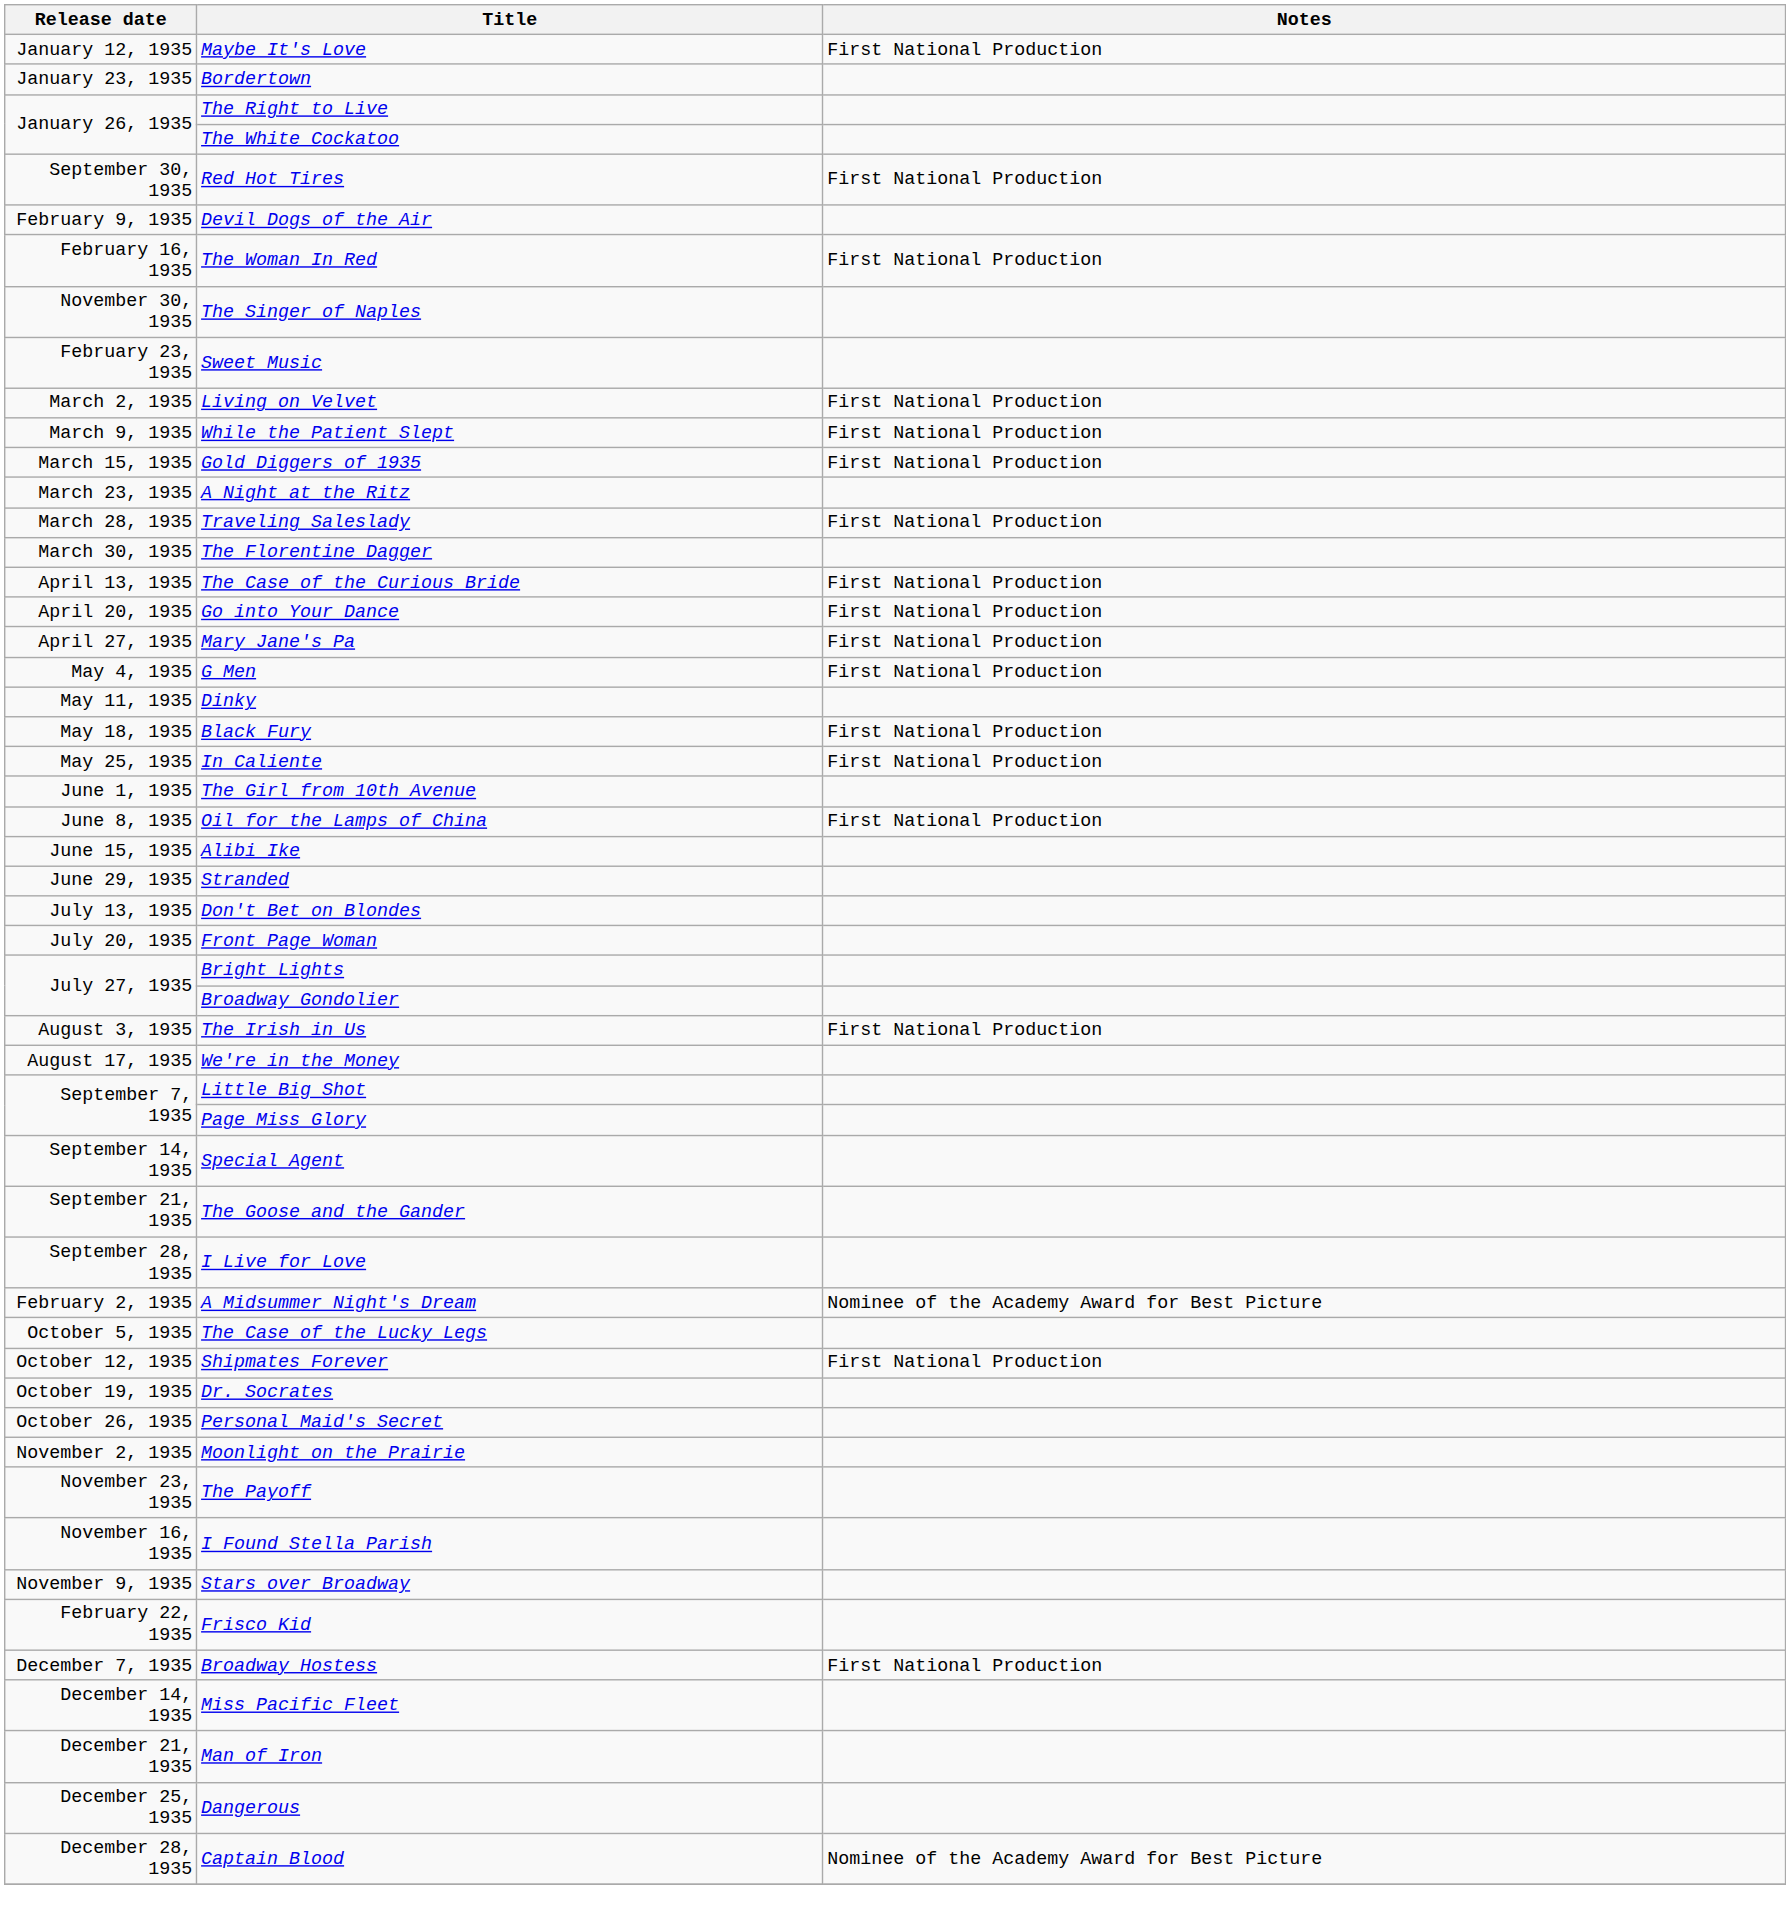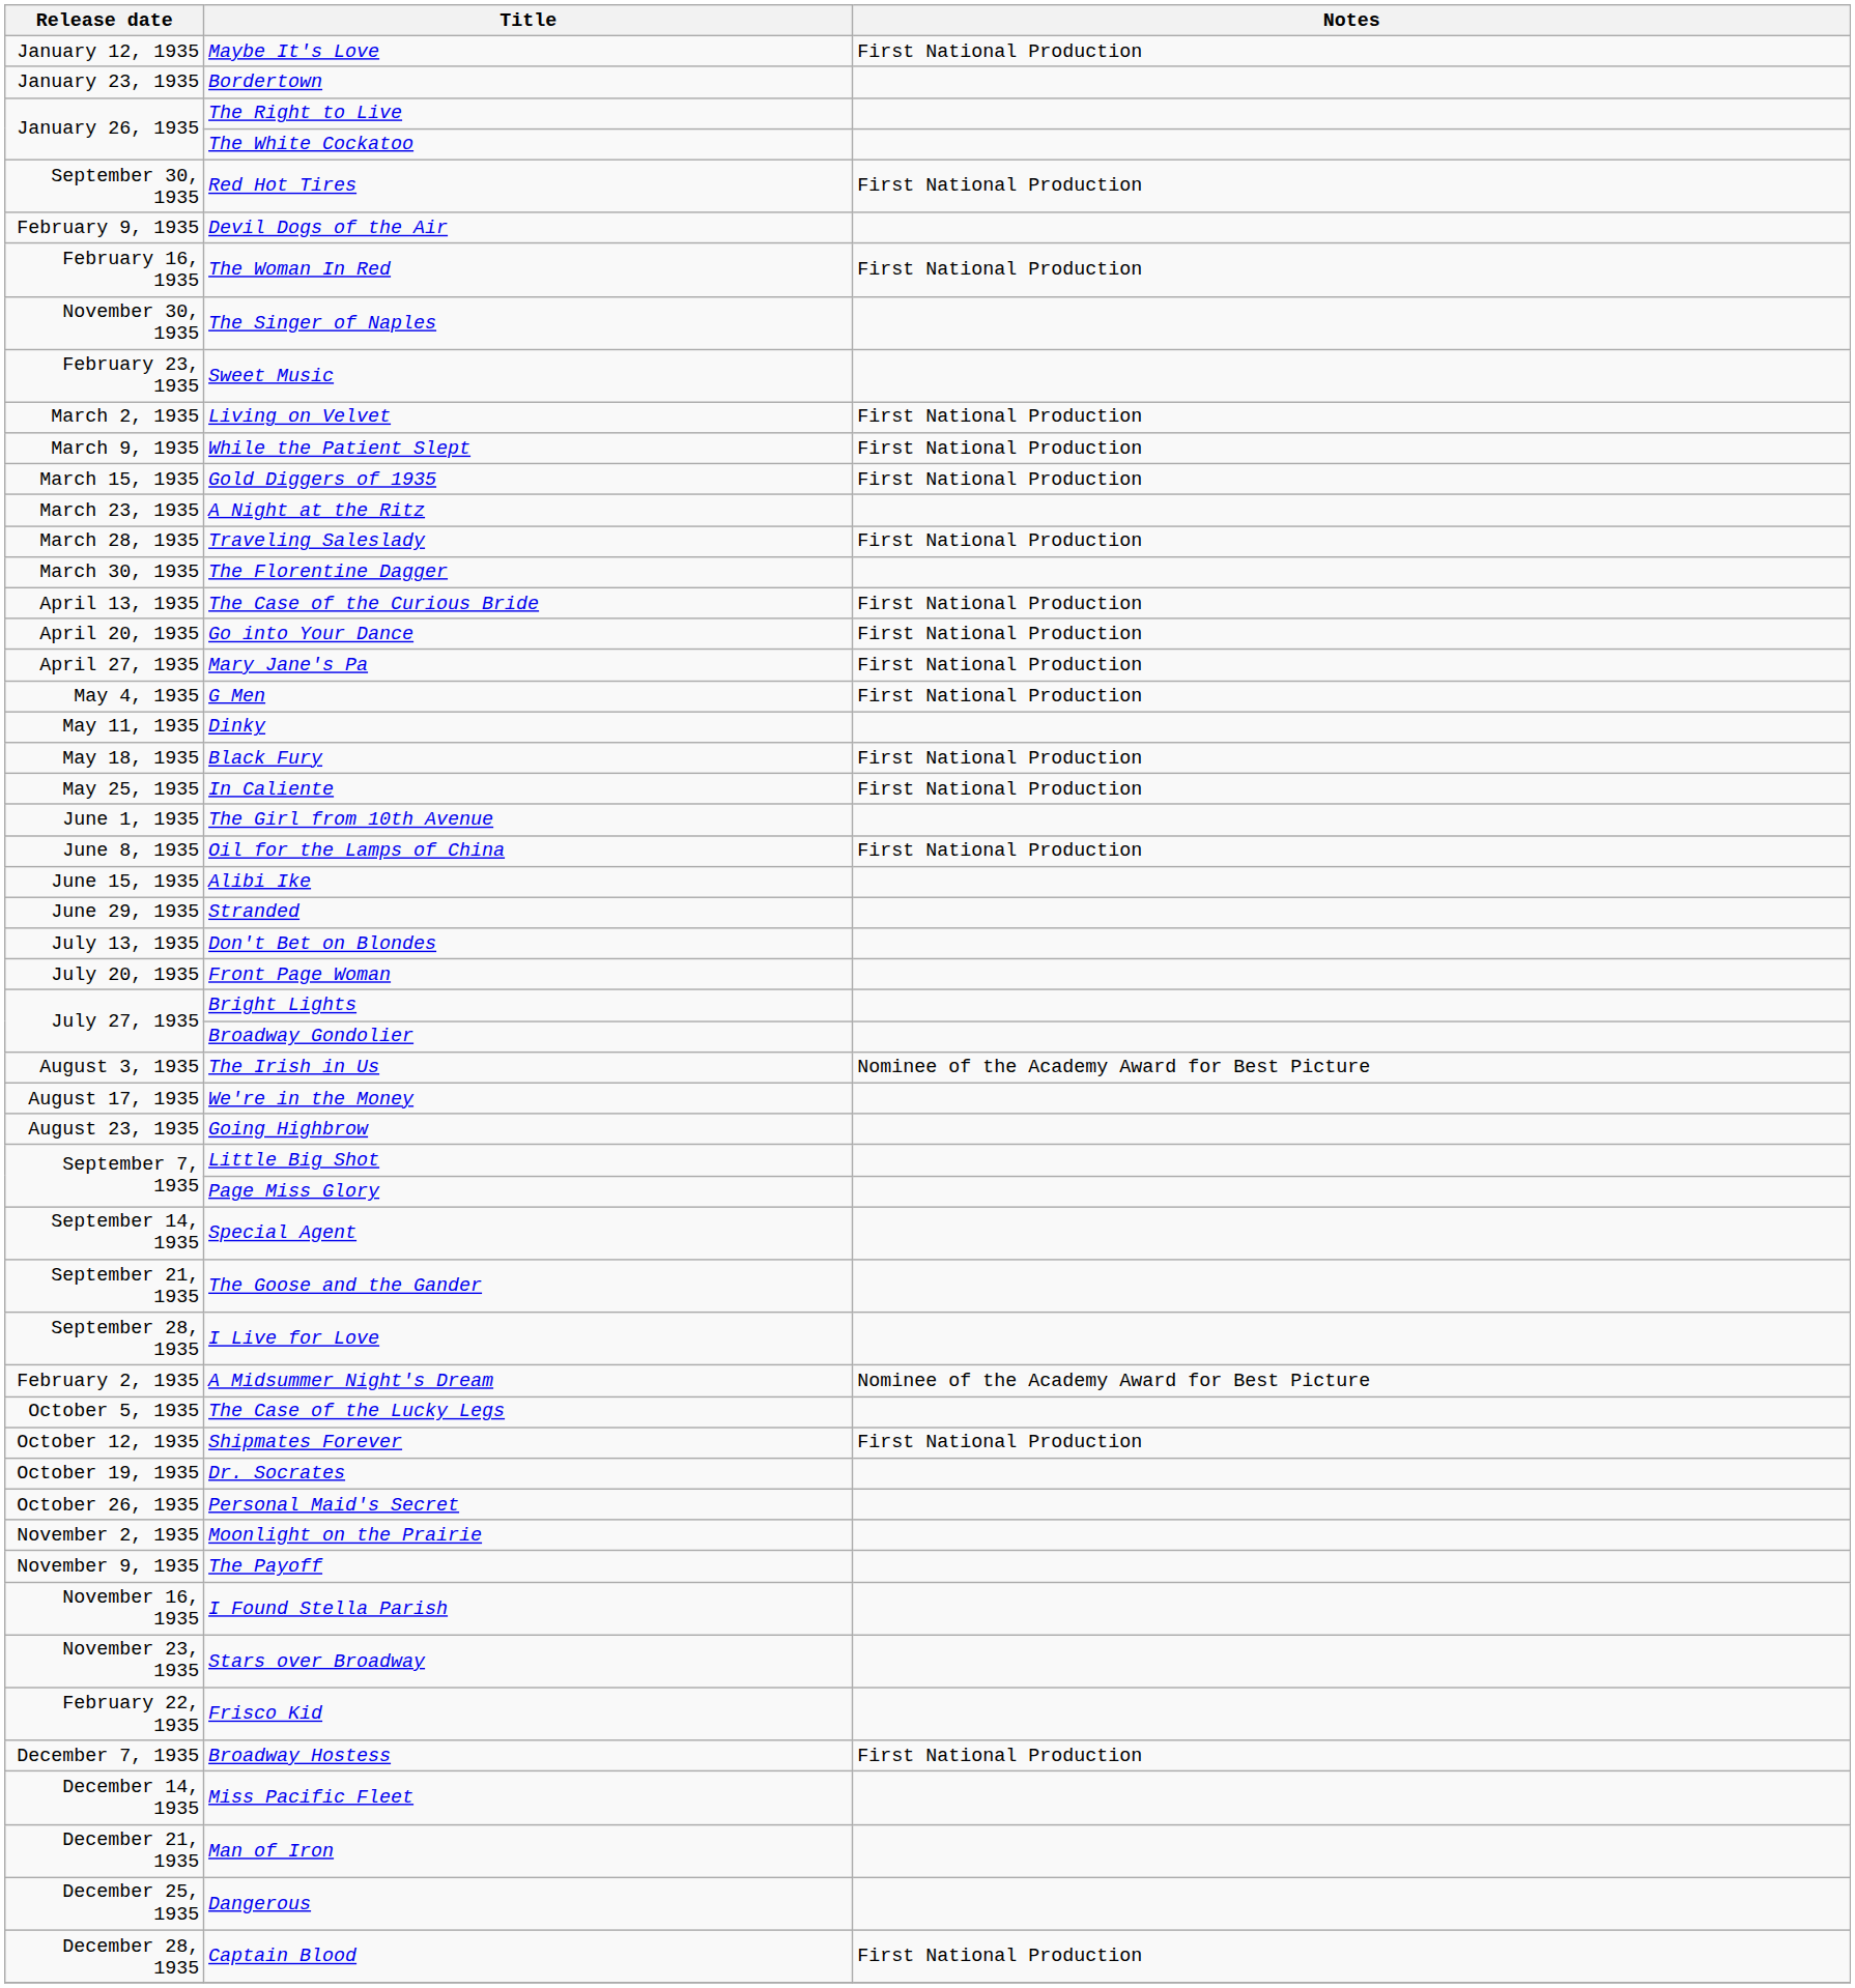 <table class="wikitable sortable" style="width:100%;">
 <tr>
 <th scope="col" style="width:130px;">Release date</th>
 <th>Title</th>
 <th>Notes</th>
 </tr>
 <tr>
 <td style="text-align:right;">January 12, 1935</td>
 <td><em><a href='#'>Maybe It's Love</a></em></td>
 <td>First National Production</td>
 </tr>
 <tr>
 <td style="text-align:right;">January 23, 1935</td>
 <td><em><a href='#'>Bordertown</a></em></td>
 <td></td>
 </tr>
 <tr>
 <td style="text-align:right;" rowspan="2">January 26, 1935</td>
 <td><em><a href='#'>The Right to Live</a></em></td>
 <td></td>
 </tr>
 <tr>
 <td><em><a href='#'>The White Cockatoo</a></em></td>
 <td></td>
 </tr>
 <tr>
 <td style="text-align:right;">September 30, 1935</td>
 <td><em><a href='#'>Red Hot Tires</a></em></td>
 <td>First National Production</td>
 </tr>
 <tr>
 <td style="text-align:right;">February 9, 1935</td>
 <td><em><a href='#'>Devil Dogs of the Air</a></em></td>
 <td></td>
 </tr>
 <tr>
 <td style="text-align:right;">February 16, 1935</td>
 <td><em><a href='#'>The Woman In Red</a></em></td>
 <td>First National Production</td>
 </tr>
 <tr>
 <td style="text-align:right;">November 30, 1935</td>
 <td><em><a href='#'>The Singer of Naples</a></em></td>
 <td></td>
 </tr>
 <tr>
 <td style="text-align:right;">February 23, 1935</td>
 <td><em><a href='#'>Sweet Music</a></em></td>
 <td></td>
 </tr>
 <tr>
 <td style="text-align:right;">March 2, 1935</td>
 <td><em><a href='#'>Living on Velvet</a></em></td>
 <td>First National Production</td>
 </tr>
 <tr>
 <td style="text-align:right;">March 9, 1935</td>
 <td><em><a href='#'>While the Patient Slept</a></em></td>
 <td>First National Production</td>
 </tr>
 <tr>
 <td style="text-align:right;">March 15, 1935</td>
 <td><em><a href='#'>Gold Diggers of 1935</a></em></td>
 <td>First National Production</td>
 </tr>
 <tr>
 <td style="text-align:right;">March 23, 1935</td>
 <td><em><a href='#'>A Night at the Ritz</a></em></td>
 <td></td>
 </tr>
 <tr>
 <td style="text-align:right;">March 28, 1935</td>
 <td><em><a href='#'>Traveling Saleslady</a></em></td>
 <td>First National Production</td>
 </tr>
 <tr>
 <td style="text-align:right;">March 30, 1935</td>
 <td><em><a href='#'>The Florentine Dagger</a></em></td>
 <td></td>
 </tr>
 <tr>
 <td style="text-align:right;">April 13, 1935</td>
 <td><em><a href='#'>The Case of the Curious Bride</a></em></td>
 <td>First National Production</td>
 </tr>
 <tr>
 <td style="text-align:right;">April 20, 1935</td>
 <td><em><a href='#'>Go into Your Dance</a></em></td>
 <td>First National Production</td>
 </tr>
 <tr>
 <td style="text-align:right;">April 27, 1935</td>
 <td><em><a href='#'>Mary Jane's Pa</a></em></td>
 <td>First National Production</td>
 </tr>
 <tr>
 <td style="text-align:right;">May 4, 1935</td>
 <td><em><a href='#'>G Men</a></em></td>
 <td>First National Production</td>
 </tr>
 <tr>
 <td style="text-align:right;">May 11, 1935</td>
 <td><em><a href='#'>Dinky</a></em></td>
 <td></td>
 </tr>
 <tr>
 <td style="text-align:right;">May 18, 1935</td>
 <td><em><a href='#'>Black Fury</a></em></td>
 <td>First National Production</td>
 </tr>
 <tr>
 <td style="text-align:right;">May 25, 1935</td>
 <td><em><a href='#'>In Caliente</a></em></td>
 <td>First National Production</td>
 </tr>
 <tr>
 <td style="text-align:right;">June 1, 1935</td>
 <td><em><a href='#'>The Girl from 10th Avenue</a></em></td>
 <td></td>
 </tr>
 <tr>
 <td style="text-align:right;">June 8, 1935</td>
 <td><em><a href='#'>Oil for the Lamps of China</a></em></td>
 <td>First National Production</td>
 </tr>
 <tr>
 <td style="text-align:right;">June 15, 1935</td>
 <td><em><a href='#'>Alibi Ike</a></em></td>
 <td></td>
 </tr>
 <tr>
 <td style="text-align:right;">June 29, 1935</td>
 <td><em><a href='#'>Stranded</a></em></td>
 <td></td>
 </tr>
 <tr>
 <td style="text-align:right;">July 13, 1935</td>
 <td><em><a href='#'>Don't Bet on Blondes</a></em></td>
 <td></td>
 </tr>
 <tr>
 <td style="text-align:right;">July 20, 1935</td>
 <td><em><a href='#'>Front Page Woman</a></em></td>
 <td></td>
 </tr>
 <tr>
 <td style="text-align:right;" rowspan="2">July 27, 1935</td>
 <td><em><a href='#'>Bright Lights</a></em></td>
 <td></td>
 </tr>
 <tr>
 <td><em><a href='#'>Broadway Gondolier</a></em></td>
 <td></td>
 </tr>
 <tr>
 <td style="text-align:right;">August 3, 1935</td>
 <td><em><a href='#'>The Irish in Us</a></em></td>
-<td>First National Production</td>
+<td>Nominee of the Academy Award for Best Picture</td>
 </tr>
 <tr>
 <td style="text-align:right;">August 17, 1935</td>
 <td><em><a href='#'>We're in the Money</a></em></td>
+<td></td>
+</tr>
+<tr>
+<td style="text-align:right;">August 23, 1935</td>
+<td><em><a href='#'>Going Highbrow</a></em></td>
 <td></td>
 </tr>
 <tr>
 <td style="text-align:right;" rowspan="2">September 7, 1935</td>
 <td><em><a href='#'>Little Big Shot</a></em></td>
 <td></td>
 </tr>
 <tr>
 <td><em><a href='#'>Page Miss Glory</a></em></td>
 <td></td>
 </tr>
 <tr>
 <td style="text-align:right;">September 14, 1935</td>
 <td><em><a href='#'>Special Agent</a></em></td>
 <td></td>
 </tr>
 <tr>
 <td style="text-align:right;">September 21, 1935</td>
 <td><em><a href='#'>The Goose and the Gander</a></em></td>
 <td></td>
 </tr>
 <tr>
 <td style="text-align:right;">September 28, 1935</td>
 <td><em><a href='#'>I Live for Love</a></em></td>
 <td></td>
 </tr>
 <tr>
 <td style="text-align:right;">February 2, 1935</td>
 <td><em><a href='#'>A Midsummer Night's Dream</a></em></td>
 <td>Nominee of the Academy Award for Best Picture</td>
 </tr>
 <tr>
 <td style="text-align:right;">October 5, 1935</td>
 <td><em><a href='#'>The Case of the Lucky Legs</a></em></td>
 <td></td>
 </tr>
 <tr>
 <td style="text-align:right;">October 12, 1935</td>
 <td><em><a href='#'>Shipmates Forever</a></em></td>
 <td>First National Production</td>
 </tr>
 <tr>
 <td style="text-align:right;">October 19, 1935</td>
 <td><em><a href='#'>Dr. Socrates</a></em></td>
 <td></td>
 </tr>
 <tr>
 <td style="text-align:right;">October 26, 1935</td>
 <td><em><a href='#'>Personal Maid's Secret</a></em></td>
 <td></td>
 </tr>
 <tr>
 <td style="text-align:right;">November 2, 1935</td>
 <td><em><a href='#'>Moonlight on the Prairie</a></em></td>
 <td></td>
 </tr>
 <tr>
-<td style="text-align:right;">November 23, 1935</td>
+<td style="text-align:right;">November 9, 1935</td>
 <td><em><a href='#'>The Payoff</a></em></td>
 <td></td>
 </tr>
 <tr>
 <td style="text-align:right;">November 16, 1935</td>
 <td><em><a href='#'>I Found Stella Parish</a></em></td>
 <td></td>
 </tr>
 <tr>
-<td style="text-align:right;">November 9, 1935</td>
+<td style="text-align:right;">November 23, 1935</td>
 <td><em><a href='#'>Stars over Broadway</a></em></td>
 <td></td>
 </tr>
 <tr>
 <td style="text-align:right;">February 22, 1935</td>
 <td><em><a href='#'>Frisco Kid</a></em></td>
 <td></td>
 </tr>
 <tr>
 <td style="text-align:right;">December 7, 1935</td>
 <td><em><a href='#'>Broadway Hostess</a></em></td>
 <td>First National Production</td>
 </tr>
 <tr>
 <td style="text-align:right;">December 14, 1935</td>
 <td><em><a href='#'>Miss Pacific Fleet</a></em></td>
 <td></td>
 </tr>
 <tr>
 <td style="text-align:right;">December 21, 1935</td>
 <td><em><a href='#'>Man of Iron</a></em></td>
 <td></td>
 </tr>
 <tr>
 <td style="text-align:right;">December 25, 1935</td>
 <td><em><a href='#'>Dangerous</a></em></td>
 <td></td>
 </tr>
 <tr>
 <td style="text-align:right;">December 28, 1935</td>
 <td><em><a href='#'>Captain Blood</a></em></td>
-<td>Nominee of the Academy Award for Best Picture</td>
+<td>First National Production</td>
 </tr>
 <tr>
 </tr>
 </table>
